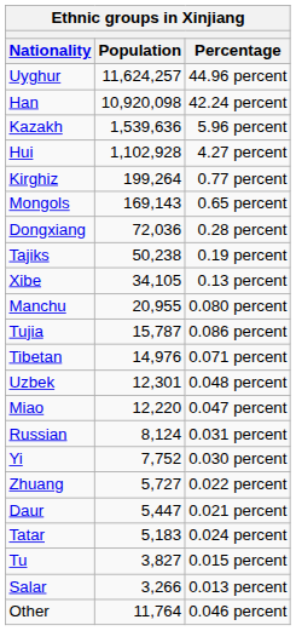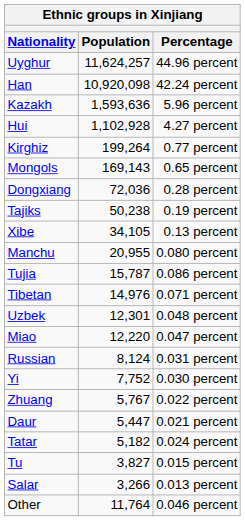 <table class="wikitable sortable floatright" style="text-align:right;">
 <tr>
 <th colspan="3" style="text-align:center;">Ethnic groups in Xinjiang</th>
 </tr>
 <tr>
 <th colspan="3"></th>
 </tr>
 <tr>
 <th><a href='#'>Nationality</a></th>
 <th>Population</th>
 <th>Percentage</th>
 </tr>
 <tr>
 <td style="text-align:left;"><a href='#'>Uyghur</a></td>
 <td>11,624,257</td>
 <td>44.96 percent</td>
 </tr>
 <tr>
 <td style="text-align:left;"><a href='#'>Han</a></td>
 <td>10,920,098</td>
 <td>42.24 percent</td>
 </tr>
 <tr>
 <td style="text-align:left;"><a href='#'>Kazakh</a></td>
-<td>1,539,636</td>
+<td>1,593,636</td>
 <td>5.96 percent</td>
 </tr>
 <tr>
 <td style="text-align:left;"><a href='#'>Hui</a></td>
 <td>1,102,928</td>
 <td>4.27 percent</td>
 </tr>
 <tr>
 <td style="text-align:left;"><a href='#'>Kirghiz</a></td>
 <td>199,264</td>
 <td>0.77 percent</td>
 </tr>
 <tr>
 <td style="text-align:left;"><a href='#'>Mongols</a></td>
 <td>169,143</td>
 <td>0.65 percent</td>
 </tr>
 <tr>
 <td style="text-align:left;"><a href='#'>Dongxiang</a></td>
 <td>72,036</td>
 <td>0.28 percent</td>
 </tr>
 <tr>
 <td style="text-align:left;"><a href='#'>Tajiks</a></td>
 <td>50,238</td>
 <td>0.19 percent</td>
 </tr>
 <tr>
 <td style="text-align:left;"><a href='#'>Xibe</a></td>
 <td>34,105</td>
 <td>0.13 percent</td>
 </tr>
 <tr>
 <td style="text-align:left;"><a href='#'>Manchu</a></td>
 <td>20,955</td>
 <td>0.080 percent</td>
 </tr>
 <tr>
 <td style="text-align:left;"><a href='#'>Tujia</a></td>
 <td>15,787</td>
 <td>0.086 percent</td>
 </tr>
 <tr>
 <td style="text-align:left;"><a href='#'>Tibetan</a></td>
 <td>14,976</td>
 <td>0.071 percent</td>
 </tr>
 <tr>
 <td style="text-align:left;"><a href='#'>Uzbek</a></td>
 <td>12,301</td>
 <td>0.048 percent</td>
 </tr>
 <tr>
 <td style="text-align:left;"><a href='#'>Miao</a></td>
 <td>12,220</td>
 <td>0.047 percent</td>
 </tr>
 <tr>
 <td style="text-align:left;"><a href='#'>Russian</a></td>
 <td>8,124</td>
 <td>0.031 percent</td>
 </tr>
 <tr>
 <td style="text-align:left;"><a href='#'>Yi</a></td>
 <td>7,752</td>
 <td>0.030 percent</td>
 </tr>
 <tr>
 <td style="text-align:left;"><a href='#'>Zhuang</a></td>
-<td>5,727</td>
+<td>5,767</td>
 <td>0.022 percent</td>
 </tr>
 <tr>
 <td style="text-align:left;"><a href='#'>Daur</a></td>
 <td>5,447</td>
 <td>0.021 percent</td>
 </tr>
 <tr>
 <td style="text-align:left;"><a href='#'>Tatar</a></td>
-<td>5,183</td>
+<td>5,182</td>
 <td>0.024 percent</td>
 </tr>
 <tr>
 <td style="text-align:left;"><a href='#'>Tu</a></td>
 <td>3,827</td>
 <td>0.015 percent</td>
 </tr>
 <tr>
 <td style="text-align:left;"><a href='#'>Salar</a></td>
 <td>3,266</td>
 <td>0.013 percent</td>
 </tr>
 <tr>
 <td style="text-align:left;">Other</td>
 <td>11,764</td>
 <td>0.046 percent</td>
 </tr>
 </table>
